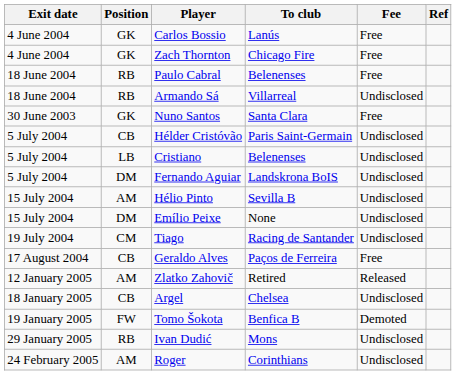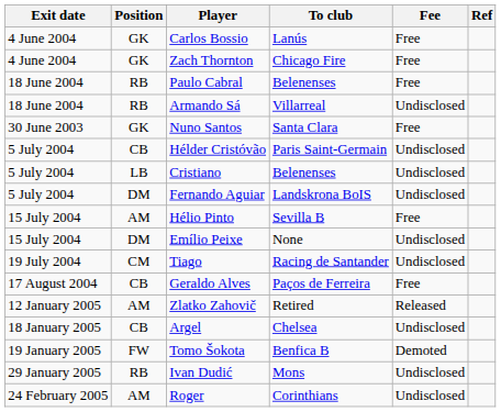 <table class="wikitable sortable">
 <tr>
 <th>Exit date</th>
 <th>Position</th>
 <th>Player</th>
 <th>To club</th>
 <th>Fee</th>
 <th>Ref</th>
 </tr>
 <tr>
 <td>4 June 2004</td>
 <td style="text-align:center;">GK</td>
 <td style="text-align:left;"><a href='#'>Carlos Bossio</a></td>
 <td style="text-align:left;"><a href='#'>Lanús</a></td>
 <td>Free</td>
 <td></td>
 </tr>
 <tr>
 <td>4 June 2004</td>
 <td style="text-align:center;">GK</td>
 <td style="text-align:left;"><a href='#'>Zach Thornton</a></td>
 <td style="text-align:left;"><a href='#'>Chicago Fire</a></td>
 <td>Free</td>
 <td></td>
 </tr>
 <tr>
 <td>18 June 2004</td>
 <td style="text-align:center;">RB</td>
 <td style="text-align:left;"><a href='#'>Paulo Cabral</a></td>
 <td style="text-align:left;"><a href='#'>Belenenses</a></td>
 <td>Free</td>
 <td></td>
 </tr>
 <tr>
 <td>18 June 2004</td>
 <td style="text-align:center;">RB</td>
 <td style="text-align:left;"><a href='#'>Armando Sá</a></td>
 <td style="text-align:left;"><a href='#'>Villarreal</a></td>
 <td>Undisclosed</td>
 <td></td>
 </tr>
 <tr>
 <td>30 June 2003</td>
 <td style="text-align:center;">GK</td>
 <td style="text-align:left;"><a href='#'>Nuno Santos</a></td>
 <td style="text-align:left;"><a href='#'>Santa Clara</a></td>
 <td>Free</td>
 <td></td>
 </tr>
 <tr>
 <td>5 July 2004</td>
 <td style="text-align:center;">CB</td>
 <td style="text-align:left;"><a href='#'>Hélder Cristóvão</a></td>
 <td style="text-align:left;"><a href='#'>Paris Saint-Germain</a></td>
 <td>Undisclosed</td>
 <td></td>
 </tr>
 <tr>
 <td>5 July 2004</td>
 <td style="text-align:center;">LB</td>
 <td style="text-align:left;"><a href='#'>Cristiano</a></td>
 <td style="text-align:left;"><a href='#'>Belenenses</a></td>
 <td>Undisclosed</td>
 <td></td>
 </tr>
 <tr>
 <td>5 July 2004</td>
 <td style="text-align:center;">DM</td>
 <td style="text-align:left;"><a href='#'>Fernando Aguiar</a></td>
 <td style="text-align:left;"><a href='#'>Landskrona BoIS</a></td>
 <td>Undisclosed</td>
 <td></td>
 </tr>
 <tr>
 <td>15 July 2004</td>
 <td style="text-align:center;">AM</td>
 <td style="text-align:left;"><a href='#'>Hélio Pinto</a></td>
 <td style="text-align:left;"><a href='#'>Sevilla B</a></td>
-<td>Undisclosed</td>
+<td>Free</td>
 <td></td>
 </tr>
 <tr>
 <td>15 July 2004</td>
 <td style="text-align:center;">DM</td>
 <td style="text-align:left;"><a href='#'>Emílio Peixe</a></td>
 <td style="text-align:left;">None</td>
 <td>Undisclosed</td>
 <td></td>
 </tr>
 <tr>
 <td>19 July 2004</td>
 <td style="text-align:center;">CM</td>
 <td style="text-align:left;"><a href='#'>Tiago</a></td>
 <td style="text-align:left;"><a href='#'>Racing de Santander</a></td>
 <td>Undisclosed</td>
 <td></td>
 </tr>
 <tr>
 <td>17 August 2004</td>
 <td style="text-align:center;">CB</td>
 <td style="text-align:left;"><a href='#'>Geraldo Alves</a></td>
 <td style="text-align:left;"><a href='#'>Paços de Ferreira</a></td>
 <td>Free</td>
 <td></td>
 </tr>
 <tr>
 <td>12 January 2005</td>
 <td style="text-align:center;">AM</td>
 <td style="text-align:left;"><a href='#'>Zlatko Zahovič</a></td>
 <td style="text-align:left;">Retired</td>
 <td>Released</td>
 <td></td>
 </tr>
 <tr>
 <td>18 January 2005</td>
 <td style="text-align:center;">CB</td>
 <td style="text-align:left;"><a href='#'>Argel</a></td>
 <td style="text-align:left;"><a href='#'>Chelsea</a></td>
 <td>Undisclosed</td>
 <td></td>
 </tr>
 <tr>
 <td>19 January 2005</td>
 <td style="text-align:center;">FW</td>
 <td style="text-align:left;"><a href='#'>Tomo Šokota</a></td>
 <td style="text-align:left;"><a href='#'>Benfica B</a></td>
 <td>Demoted</td>
 <td></td>
 </tr>
 <tr>
 <td>29 January 2005</td>
 <td style="text-align:center;">RB</td>
 <td style="text-align:left;"><a href='#'>Ivan Dudić</a></td>
 <td style="text-align:left;"><a href='#'>Mons</a></td>
 <td>Undisclosed</td>
 <td></td>
 </tr>
 <tr>
 <td>24 February 2005</td>
 <td style="text-align:center;">AM</td>
 <td style="text-align:left;"><a href='#'>Roger</a></td>
 <td style="text-align:left;"><a href='#'>Corinthians</a></td>
 <td>Undisclosed</td>
 <td></td>
 </tr>
 </table>
